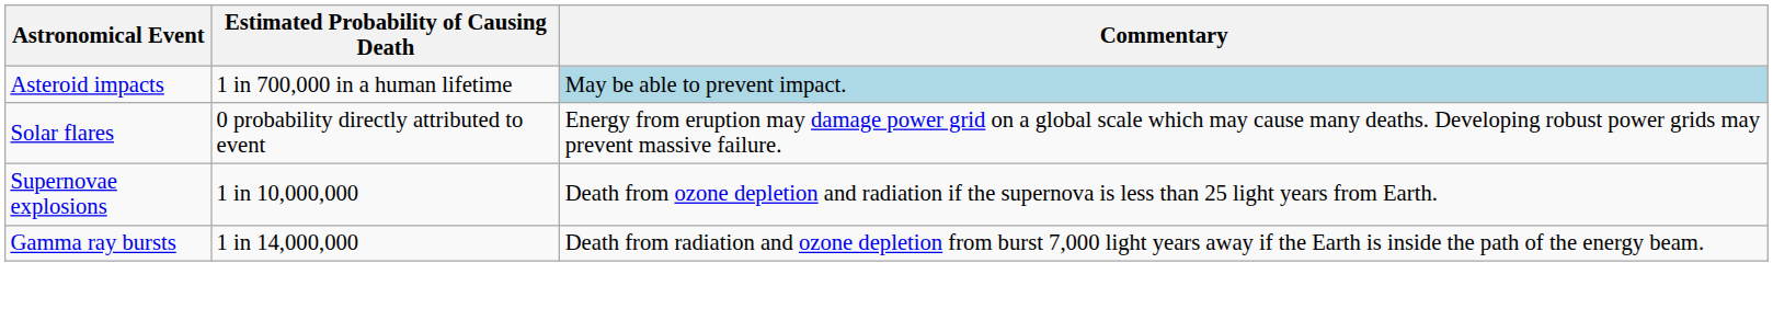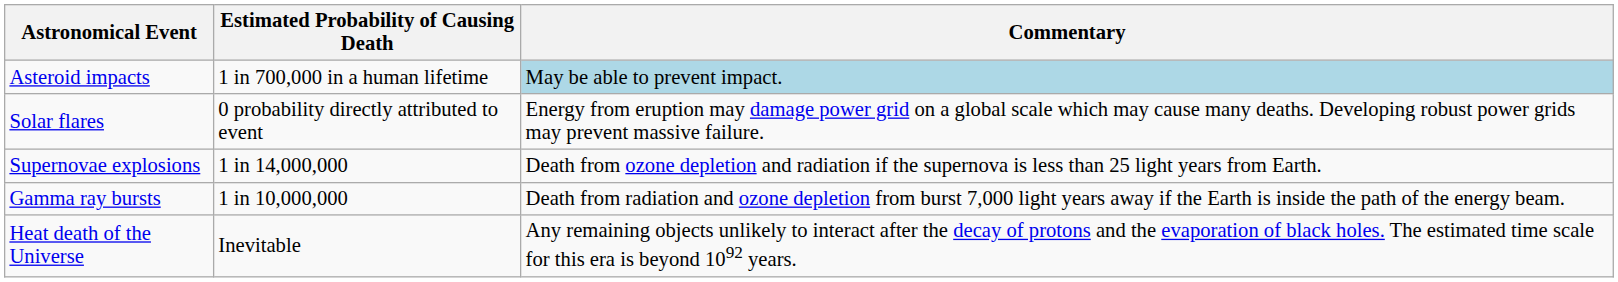 <table class="wikitable">
 <tr>
 <th>Astronomical Event</th>
 <th>Estimated Probability of Causing Death</th>
 <th>Commentary</th>
 </tr>
 <tr>
 <td><a href='#'>Asteroid impacts</a></td>
 <td>1 in 700,000 in a human lifetime</td>
 <td style="background: lightblue;">May be able to prevent impact.</td>
 </tr>
 <tr>
 <td><a href='#'>Solar flares</a></td>
 <td>0 probability directly attributed to event</td>
 <td>Energy from eruption may <a href='#'>damage power grid</a> on a global scale which may cause many deaths. Developing robust power grids may prevent massive failure.</td>
 </tr>
 <tr>
 <td><a href='#'>Supernovae explosions</a></td>
-<td>1 in 10,000,000</td>
+<td>1 in 14,000,000</td>
 <td>Death from <a href='#'>ozone depletion</a> and radiation if the supernova is less than 25 light years from Earth.</td>
 </tr>
 <tr>
 <td><a href='#'>Gamma ray bursts</a></td>
-<td>1 in 14,000,000</td>
+<td>1 in 10,000,000</td>
 <td>Death from radiation and <a href='#'>ozone depletion</a> from burst 7,000 light years away if the Earth is inside the path of the energy beam.</td>
 </tr>
+<tr>
+<td><a href='#'>Heat death of the Universe</a></td>
+<td>Inevitable</td>
+<td>Any remaining objects unlikely to interact after the <a href='#'>decay of protons</a> and the <a href='#'>evaporation of black holes.</a> The estimated time scale for this era is beyond 10<sup>92</sup> years.</td>
+</tr>
 </table>
